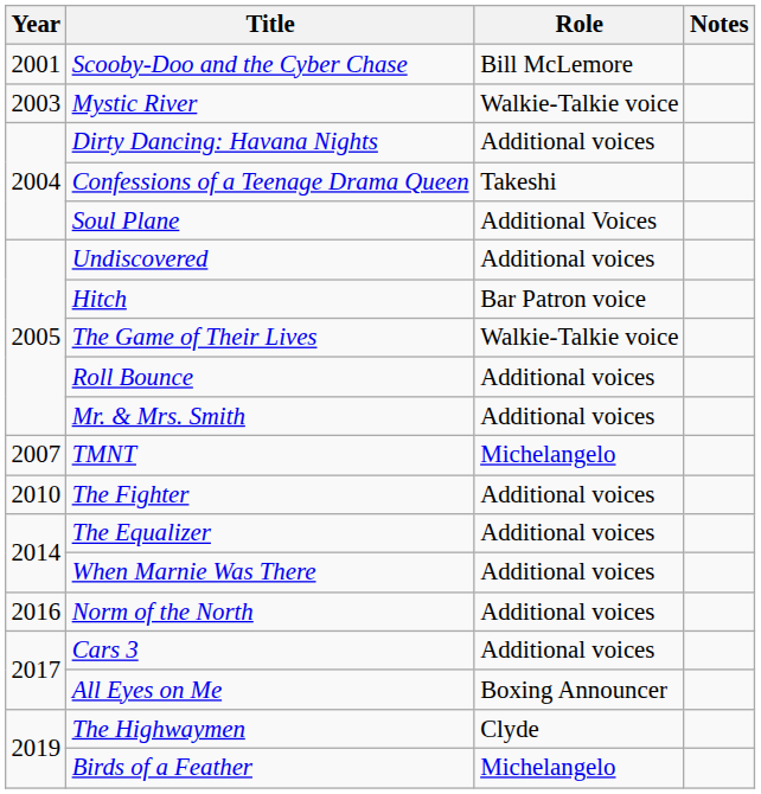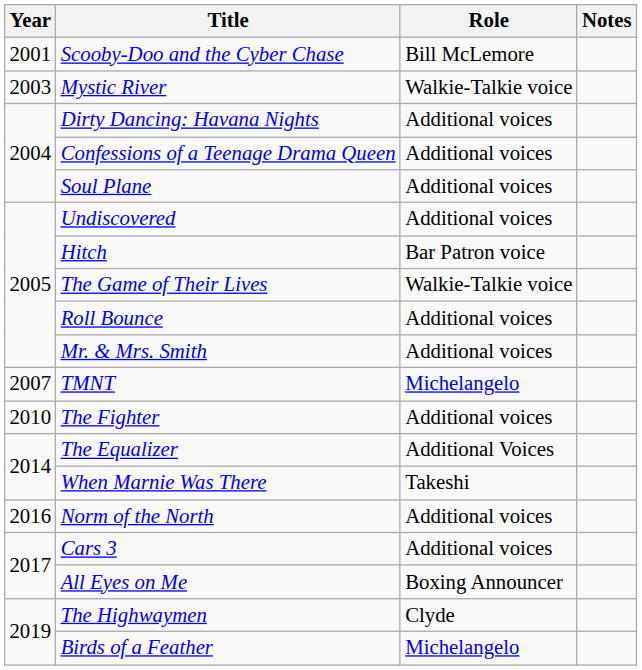 <table class="wikitable sortable">
 <tr>
 <th>Year</th>
 <th>Title</th>
 <th>Role</th>
 <th>Notes</th>
 </tr>
 <tr>
 <td>2001</td>
 <td><em><a href='#'>Scooby-Doo and the Cyber Chase</a></em></td>
 <td>Bill McLemore</td>
 <td></td>
 </tr>
 <tr>
 <td>2003</td>
 <td><em><a href='#'>Mystic River</a></em></td>
 <td>Walkie-Talkie voice</td>
 <td></td>
 </tr>
 <tr>
 <td rowspan="3">2004</td>
 <td><em><a href='#'>Dirty Dancing: Havana Nights</a></em></td>
 <td>Additional voices</td>
 <td></td>
 </tr>
 <tr>
 <td><em><a href='#'>Confessions of a Teenage Drama Queen</a></em></td>
-<td>Takeshi</td>
+<td>Additional voices</td>
 <td></td>
 </tr>
 <tr>
 <td><em><a href='#'>Soul Plane</a></em></td>
-<td>Additional Voices</td>
+<td>Additional voices</td>
 <td></td>
 </tr>
 <tr>
 <td rowspan="5">2005</td>
 <td><em><a href='#'>Undiscovered</a></em></td>
 <td>Additional voices</td>
 <td></td>
 </tr>
 <tr>
 <td><em><a href='#'>Hitch</a></em></td>
 <td>Bar Patron voice</td>
 <td></td>
 </tr>
 <tr>
 <td><em><a href='#'>The Game of Their Lives</a></em></td>
 <td>Walkie-Talkie voice</td>
 <td></td>
 </tr>
 <tr>
 <td><em><a href='#'>Roll Bounce</a></em></td>
 <td>Additional voices</td>
 <td></td>
 </tr>
 <tr>
 <td><em><a href='#'>Mr. & Mrs. Smith</a></em></td>
 <td>Additional voices</td>
 <td></td>
 </tr>
 <tr>
 <td>2007</td>
 <td><em><a href='#'>TMNT</a></em></td>
 <td><a href='#'>Michelangelo</a></td>
 <td></td>
 </tr>
 <tr>
 <td>2010</td>
 <td><em><a href='#'>The Fighter</a></em></td>
 <td>Additional voices</td>
 <td></td>
 </tr>
 <tr>
 <td rowspan="2">2014</td>
 <td><em><a href='#'>The Equalizer</a></em></td>
-<td>Additional voices</td>
+<td>Additional Voices</td>
 <td></td>
 </tr>
 <tr>
 <td><em><a href='#'>When Marnie Was There</a></em></td>
-<td>Additional voices</td>
+<td>Takeshi</td>
 <td></td>
 </tr>
 <tr>
 <td>2016</td>
 <td><em><a href='#'>Norm of the North</a></em></td>
 <td>Additional voices</td>
 <td></td>
 </tr>
 <tr>
 <td rowspan="2">2017</td>
 <td><em><a href='#'>Cars 3</a></em></td>
 <td>Additional voices</td>
 <td></td>
 </tr>
 <tr>
 <td><em><a href='#'>All Eyes on Me</a></em></td>
 <td>Boxing Announcer</td>
 <td></td>
 </tr>
 <tr>
 <td rowspan="2">2019</td>
 <td><em><a href='#'>The Highwaymen</a></em></td>
 <td>Clyde</td>
 <td></td>
 </tr>
 <tr>
 <td><em><a href='#'>Birds of a Feather</a></em></td>
 <td><a href='#'>Michelangelo</a></td>
 <td></td>
 </tr>
 </table>
